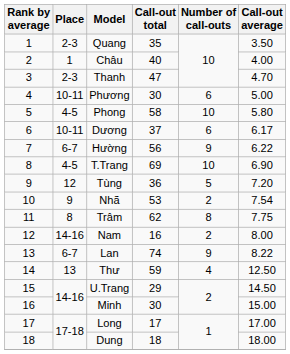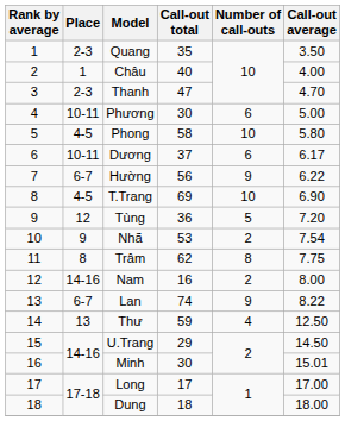 <table class="wikitable sortable" style="margin:auto; text-align:center; white-space:nowrap">
 <tr>
 <th>Rank by<br>average</th>
 <th>Place</th>
 <th>Model</th>
 <th>Call-out<br>total</th>
 <th>Number of<br>call-outs</th>
 <th>Call-out<br>average</th>
 </tr>
 <tr>
 <td>1</td>
 <td>2-3</td>
 <td>Quang</td>
 <td>35</td>
 <td rowspan=3>10</td>
 <td>3.50</td>
 </tr>
 <tr>
 <td>2</td>
 <td>1</td>
 <td>Châu</td>
 <td>40</td>
 <td>4.00</td>
 </tr>
 <tr>
 <td>3</td>
 <td>2-3</td>
 <td>Thanh</td>
 <td>47</td>
 <td>4.70</td>
 </tr>
 <tr>
 <td>4</td>
 <td>10-11</td>
 <td>Phương</td>
 <td>30</td>
 <td>6</td>
 <td>5.00</td>
 </tr>
 <tr>
 <td>5</td>
 <td>4-5</td>
 <td>Phong</td>
 <td>58</td>
 <td>10</td>
 <td>5.80</td>
 </tr>
 <tr>
 <td>6</td>
 <td>10-11</td>
 <td>Dương</td>
 <td>37</td>
 <td>6</td>
 <td>6.17</td>
 </tr>
 <tr>
 <td>7</td>
 <td>6-7</td>
 <td>Hường</td>
 <td>56</td>
 <td>9</td>
 <td>6.22</td>
 </tr>
 <tr>
 <td>8</td>
 <td>4-5</td>
 <td>T.Trang</td>
 <td>69</td>
 <td>10</td>
 <td>6.90</td>
 </tr>
 <tr>
 <td>9</td>
 <td>12</td>
 <td>Tùng</td>
 <td>36</td>
 <td>5</td>
 <td>7.20</td>
 </tr>
 <tr>
 <td>10</td>
 <td>9</td>
 <td>Nhã</td>
 <td>53</td>
 <td>2</td>
 <td>7.54</td>
 </tr>
 <tr>
 <td>11</td>
 <td>8</td>
 <td>Trâm</td>
 <td>62</td>
 <td>8</td>
 <td>7.75</td>
 </tr>
 <tr>
 <td>12</td>
 <td>14-16</td>
 <td>Nam</td>
 <td>16</td>
 <td>2</td>
 <td>8.00</td>
 </tr>
 <tr>
 <td>13</td>
 <td>6-7</td>
 <td>Lan</td>
 <td>74</td>
 <td>9</td>
 <td>8.22</td>
 </tr>
 <tr>
 <td>14</td>
 <td>13</td>
 <td>Thư</td>
 <td>59</td>
 <td>4</td>
 <td>12.50</td>
 </tr>
 <tr>
 <td>15</td>
 <td rowspan=2>14-16</td>
 <td>U.Trang</td>
 <td>29</td>
 <td rowspan=2>2</td>
 <td>14.50</td>
 </tr>
 <tr>
 <td>16</td>
 <td>Minh</td>
 <td>30</td>
-<td>15.00</td>
+<td>15.01</td>
 </tr>
 <tr>
 <td>17</td>
 <td rowspan=2>17-18</td>
 <td>Long</td>
 <td>17</td>
 <td rowspan=2>1</td>
 <td>17.00</td>
 </tr>
 <tr>
 <td>18</td>
 <td>Dung</td>
 <td>18</td>
 <td>18.00</td>
 </tr>
 <tr>
 </tr>
 </table>
